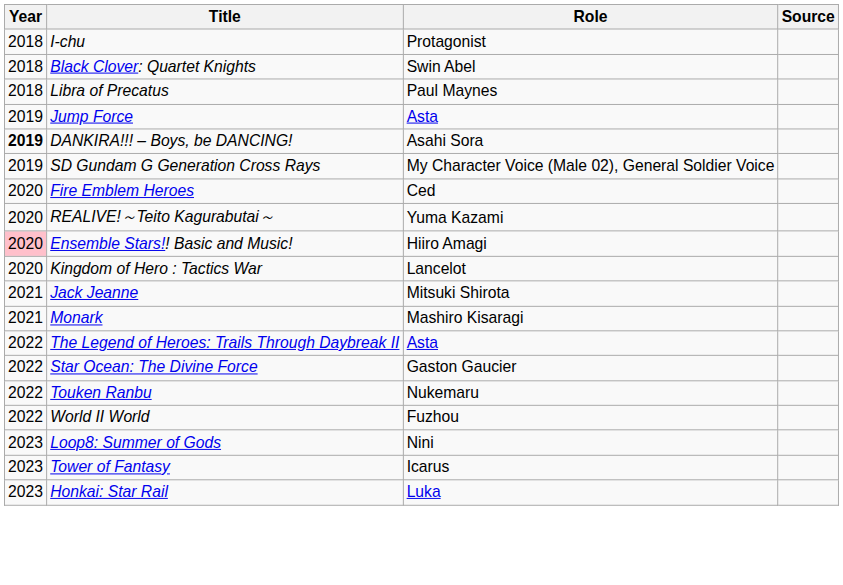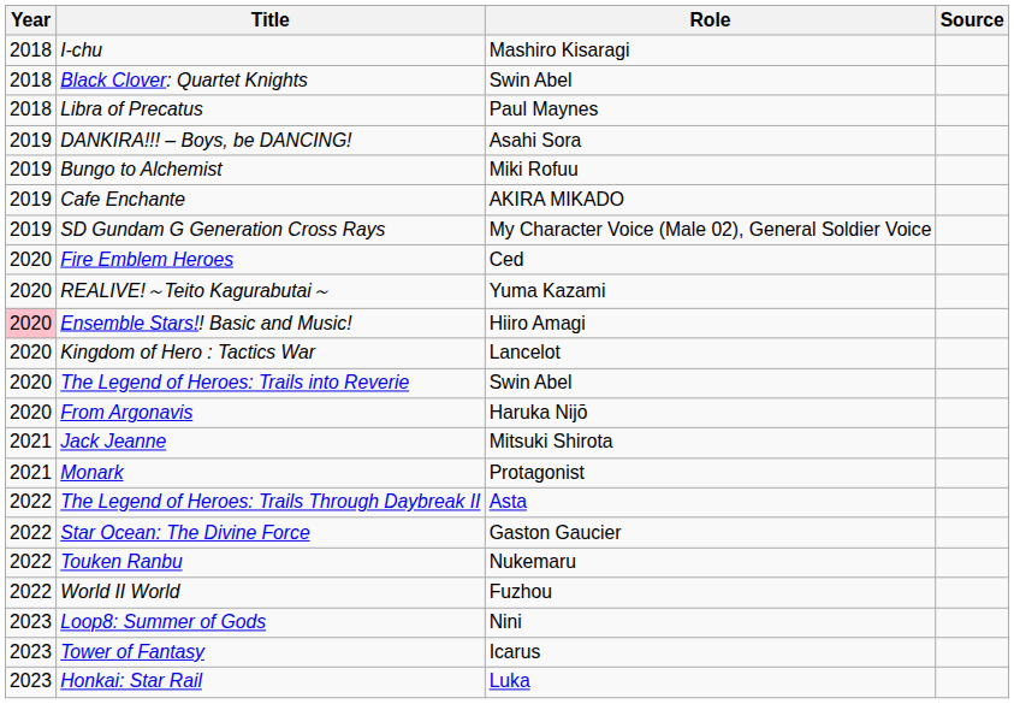 <table class="wikitable sortable plainrowheaders">
 <tr>
 <th>Year</th>
 <th>Title</th>
 <th>Role</th>
 <th class="unsortable">Source</th>
 </tr>
 <tr>
 <td>2018</td>
 <td><em>I-chu</em></td>
-<td>Protagonist</td>
+<td>Mashiro Kisaragi</td>
 <td></td>
 </tr>
 <tr>
 <td>2018</td>
 <td><em><a href='#'>Black Clover</a>: Quartet Knights</em></td>
 <td>Swin Abel</td>
 <td></td>
 </tr>
 <tr>
 <td>2018</td>
 <td><em>Libra of Precatus</em></td>
 <td>Paul Maynes</td>
 <td></td>
 </tr>
 <tr>
 <td>2019</td>
-<td><em><a href='#'>Jump Force</a></em></td>
-<td><a href='#'>Asta</a></td>
+<td><em>DANKIRA!!! – Boys, be DANCING!</em></td>
+<td>Asahi Sora</td>
 <td></td>
 </tr>
 <tr>
-<td><strong>2019</strong></td>
-<td><em>DANKIRA!!! – Boys, be DANCING!</em></td>
-<td>Asahi Sora</td>
+<td>2019</td>
+<td><em>Bungo to Alchemist</em></td>
+<td>Miki Rofuu</td>
+<td></td>
+</tr>
+<tr>
+<td>2019</td>
+<td><em>Cafe Enchante</em></td>
+<td>AKIRA MIKADO</td>
 <td></td>
 </tr>
 <tr>
 <td>2019</td>
 <td><em>SD Gundam G Generation Cross Rays</em></td>
 <td>My Character Voice (Male 02), General Soldier Voice</td>
 <td></td>
 </tr>
 <tr>
 <td>2020</td>
 <td><em><a href='#'>Fire Emblem Heroes</a></em></td>
 <td>Ced</td>
 <td></td>
 </tr>
 <tr>
 <td>2020</td>
 <td><em>REALIVE!～Teito Kagurabutai～</em></td>
 <td>Yuma Kazami</td>
 <td></td>
 </tr>
 <tr>
 <td style="background: pink;">2020</td>
 <td><em><a href='#'>Ensemble Stars!</a>! Basic and Music!</em></td>
 <td>Hiiro Amagi</td>
 <td></td>
 </tr>
 <tr>
 <td>2020</td>
 <td><em>Kingdom of Hero : Tactics War</em></td>
 <td>Lancelot</td>
 <td></td>
 </tr>
 <tr>
+<td>2020</td>
+<td><em><a href='#'>The Legend of Heroes: Trails into Reverie</a></em></td>
+<td>Swin Abel</td>
+<td></td>
+</tr>
+<tr>
+<td>2020</td>
+<td><em><a href='#'>From Argonavis</a></em></td>
+<td>Haruka Nijō</td>
+<td></td>
+</tr>
+<tr>
 <td>2021</td>
 <td><em><a href='#'>Jack Jeanne</a></em></td>
 <td>Mitsuki Shirota</td>
 <td></td>
 </tr>
 <tr>
 <td>2021</td>
 <td><em><a href='#'>Monark</a></em></td>
-<td>Mashiro Kisaragi</td>
+<td>Protagonist</td>
 <td></td>
 </tr>
 <tr>
 <td>2022</td>
 <td><em><a href='#'>The Legend of Heroes: Trails Through Daybreak II</a></em></td>
 <td><a href='#'>Asta</a></td>
 <td></td>
 </tr>
 <tr>
 <td>2022</td>
 <td><em><a href='#'>Star Ocean: The Divine Force</a></em></td>
 <td>Gaston Gaucier</td>
 <td></td>
 </tr>
 <tr>
 <td>2022</td>
 <td><em><a href='#'>Touken Ranbu</a></em></td>
 <td>Nukemaru</td>
 <td></td>
 </tr>
 <tr>
 <td>2022</td>
 <td><em>World II World</em></td>
 <td>Fuzhou</td>
 <td></td>
 </tr>
 <tr>
 <td>2023</td>
 <td><em><a href='#'>Loop8: Summer of Gods</a></em></td>
 <td>Nini</td>
 <td></td>
 </tr>
 <tr>
 <td>2023</td>
 <td><em><a href='#'>Tower of Fantasy</a></em></td>
 <td>Icarus</td>
 <td></td>
 </tr>
 <tr>
 <td>2023</td>
 <td><em><a href='#'>Honkai: Star Rail</a></em></td>
 <td><a href='#'>Luka</a></td>
 <td></td>
 </tr>
 </table>
